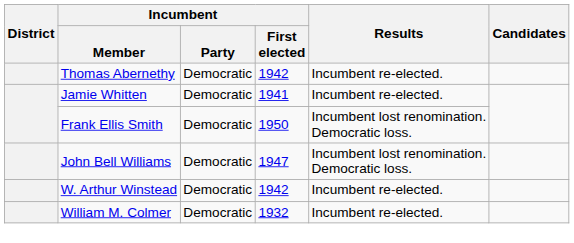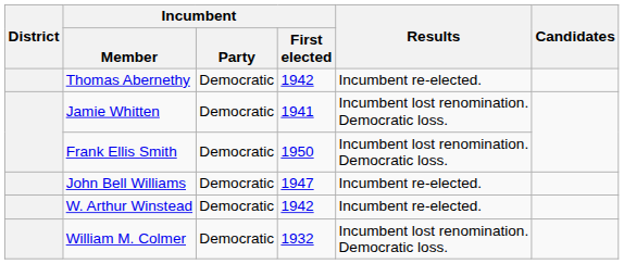 <table class="wikitable sortable">
 <tr>
 <th rowspan=2>District</th>
 <th colspan=3>Incumbent</th>
 <th rowspan=2>Results</th>
 <th rowspan=2 class="unsortable">Candidates</th>
 </tr>
 <tr valign=bottom>
 <th>Member</th>
 <th>Party</th>
 <th>First<br>elected</th>
 </tr>
 <tr>
 <th></th>
 <td><a href='#'>Thomas Abernethy</a></td>
 <td>Democratic</td>
 <td><a href='#'>1942</a></td>
 <td>Incumbent re-elected.</td>
 <td nowrap></td>
 </tr>
 <tr>
 <th rowspan=2></th>
 <td><a href='#'>Jamie Whitten</a></td>
 <td>Democratic</td>
 <td><a href='#'>1941 </a></td>
-<td>Incumbent re-elected.</td>
+<td>Incumbent lost renomination.<br>Democratic loss.</td>
 <td rowspan=2 nowrap></td>
 </tr>
 <tr>
 <td><a href='#'>Frank Ellis Smith</a><br></td>
 <td>Democratic</td>
 <td><a href='#'>1950</a></td>
 <td>Incumbent lost renomination.<br>Democratic loss.</td>
 </tr>
 <tr>
 <th></th>
 <td><a href='#'>John Bell Williams</a><br></td>
 <td>Democratic</td>
 <td><a href='#'>1947</a></td>
-<td>Incumbent lost renomination.<br>Democratic loss.</td>
+<td>Incumbent re-elected.</td>
 <td nowrap></td>
 </tr>
 <tr>
 <th></th>
 <td><a href='#'>W. Arthur Winstead</a><br></td>
 <td>Democratic</td>
 <td><a href='#'>1942</a></td>
 <td>Incumbent re-elected.</td>
 <td nowrap></td>
 </tr>
 <tr>
 <th></th>
 <td><a href='#'>William M. Colmer</a><br></td>
 <td>Democratic</td>
 <td><a href='#'>1932</a></td>
-<td>Incumbent re-elected.</td>
+<td>Incumbent lost renomination.<br>Democratic loss.</td>
 <td nowrap></td>
 </tr>
 </table>
